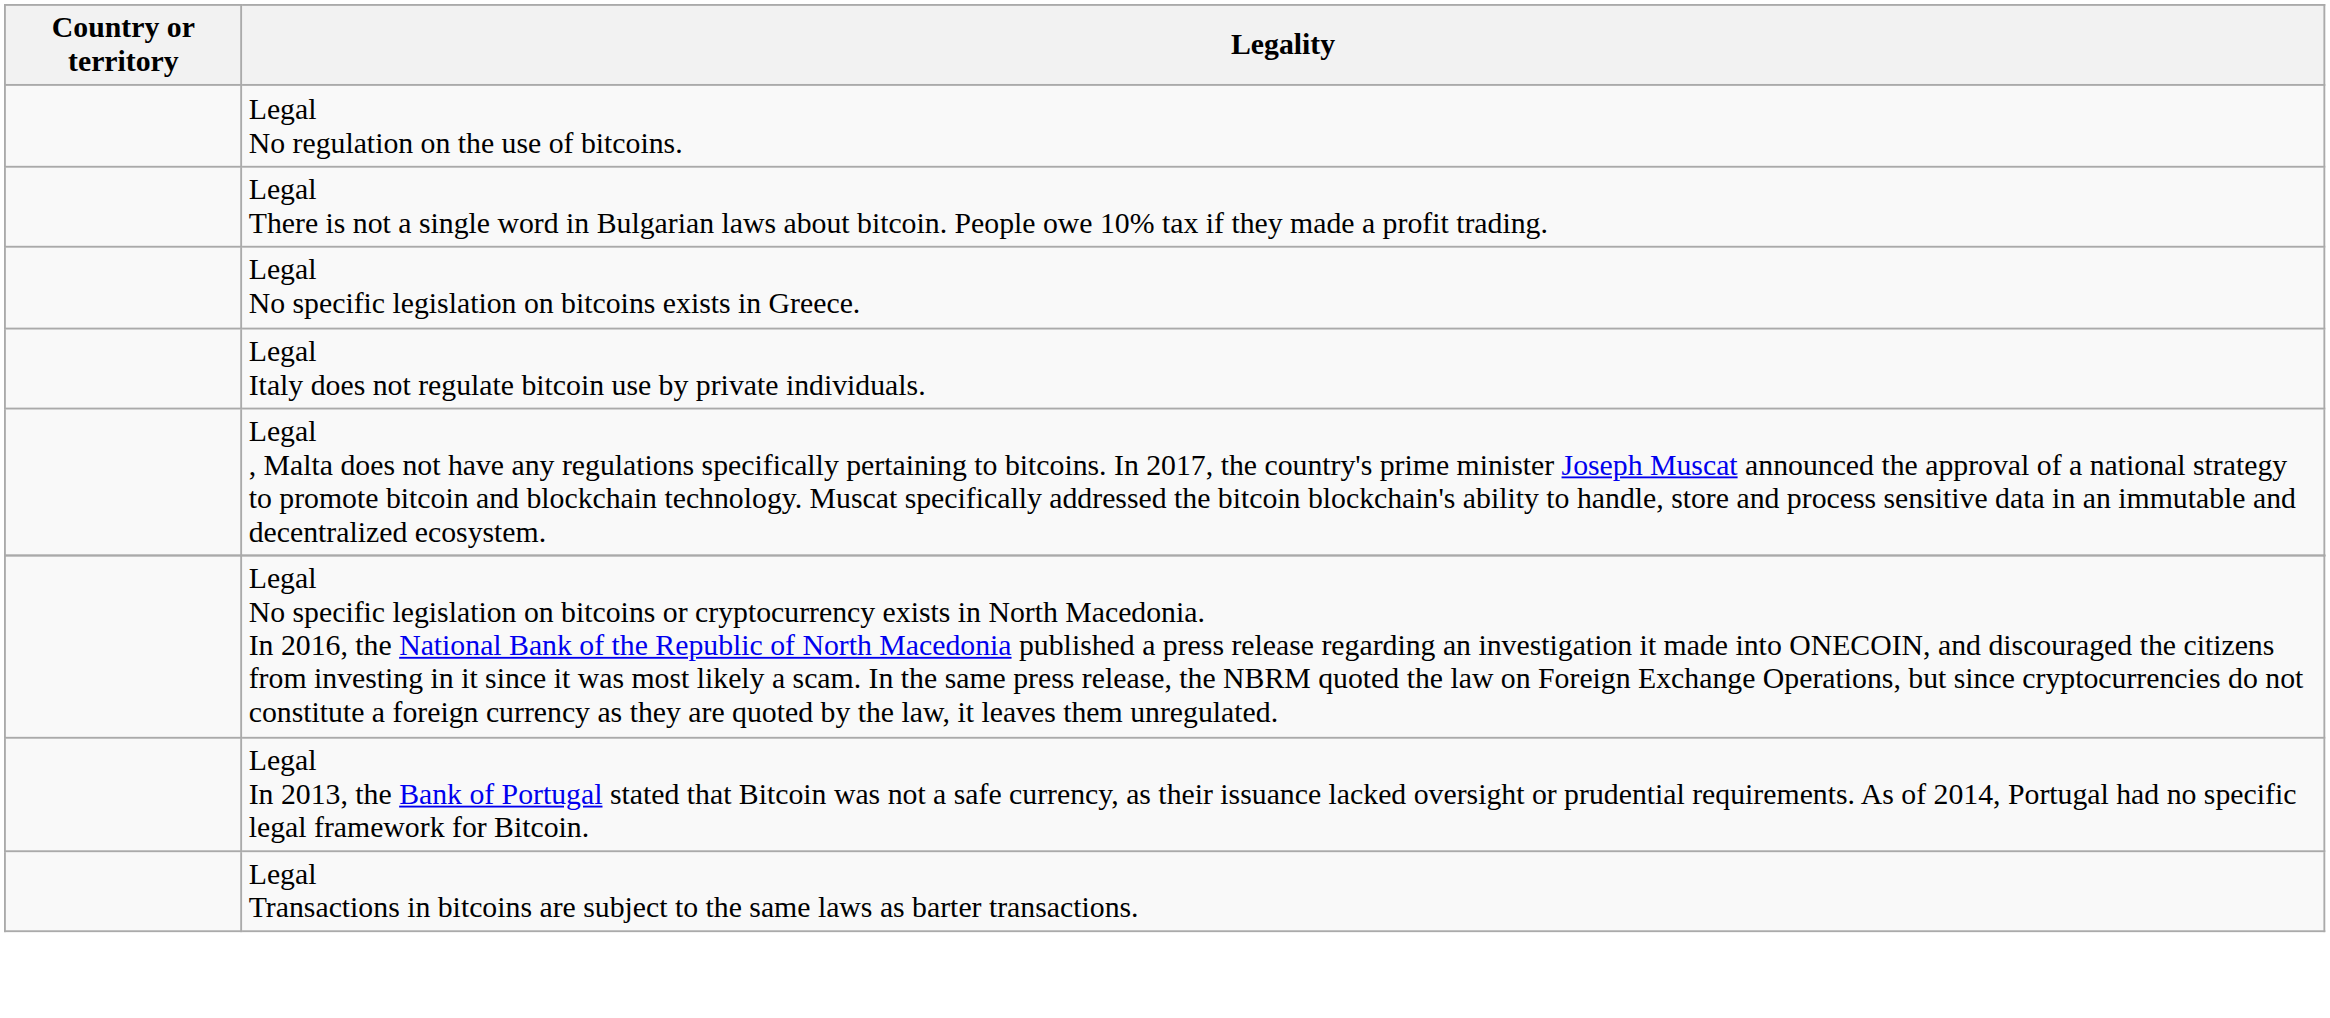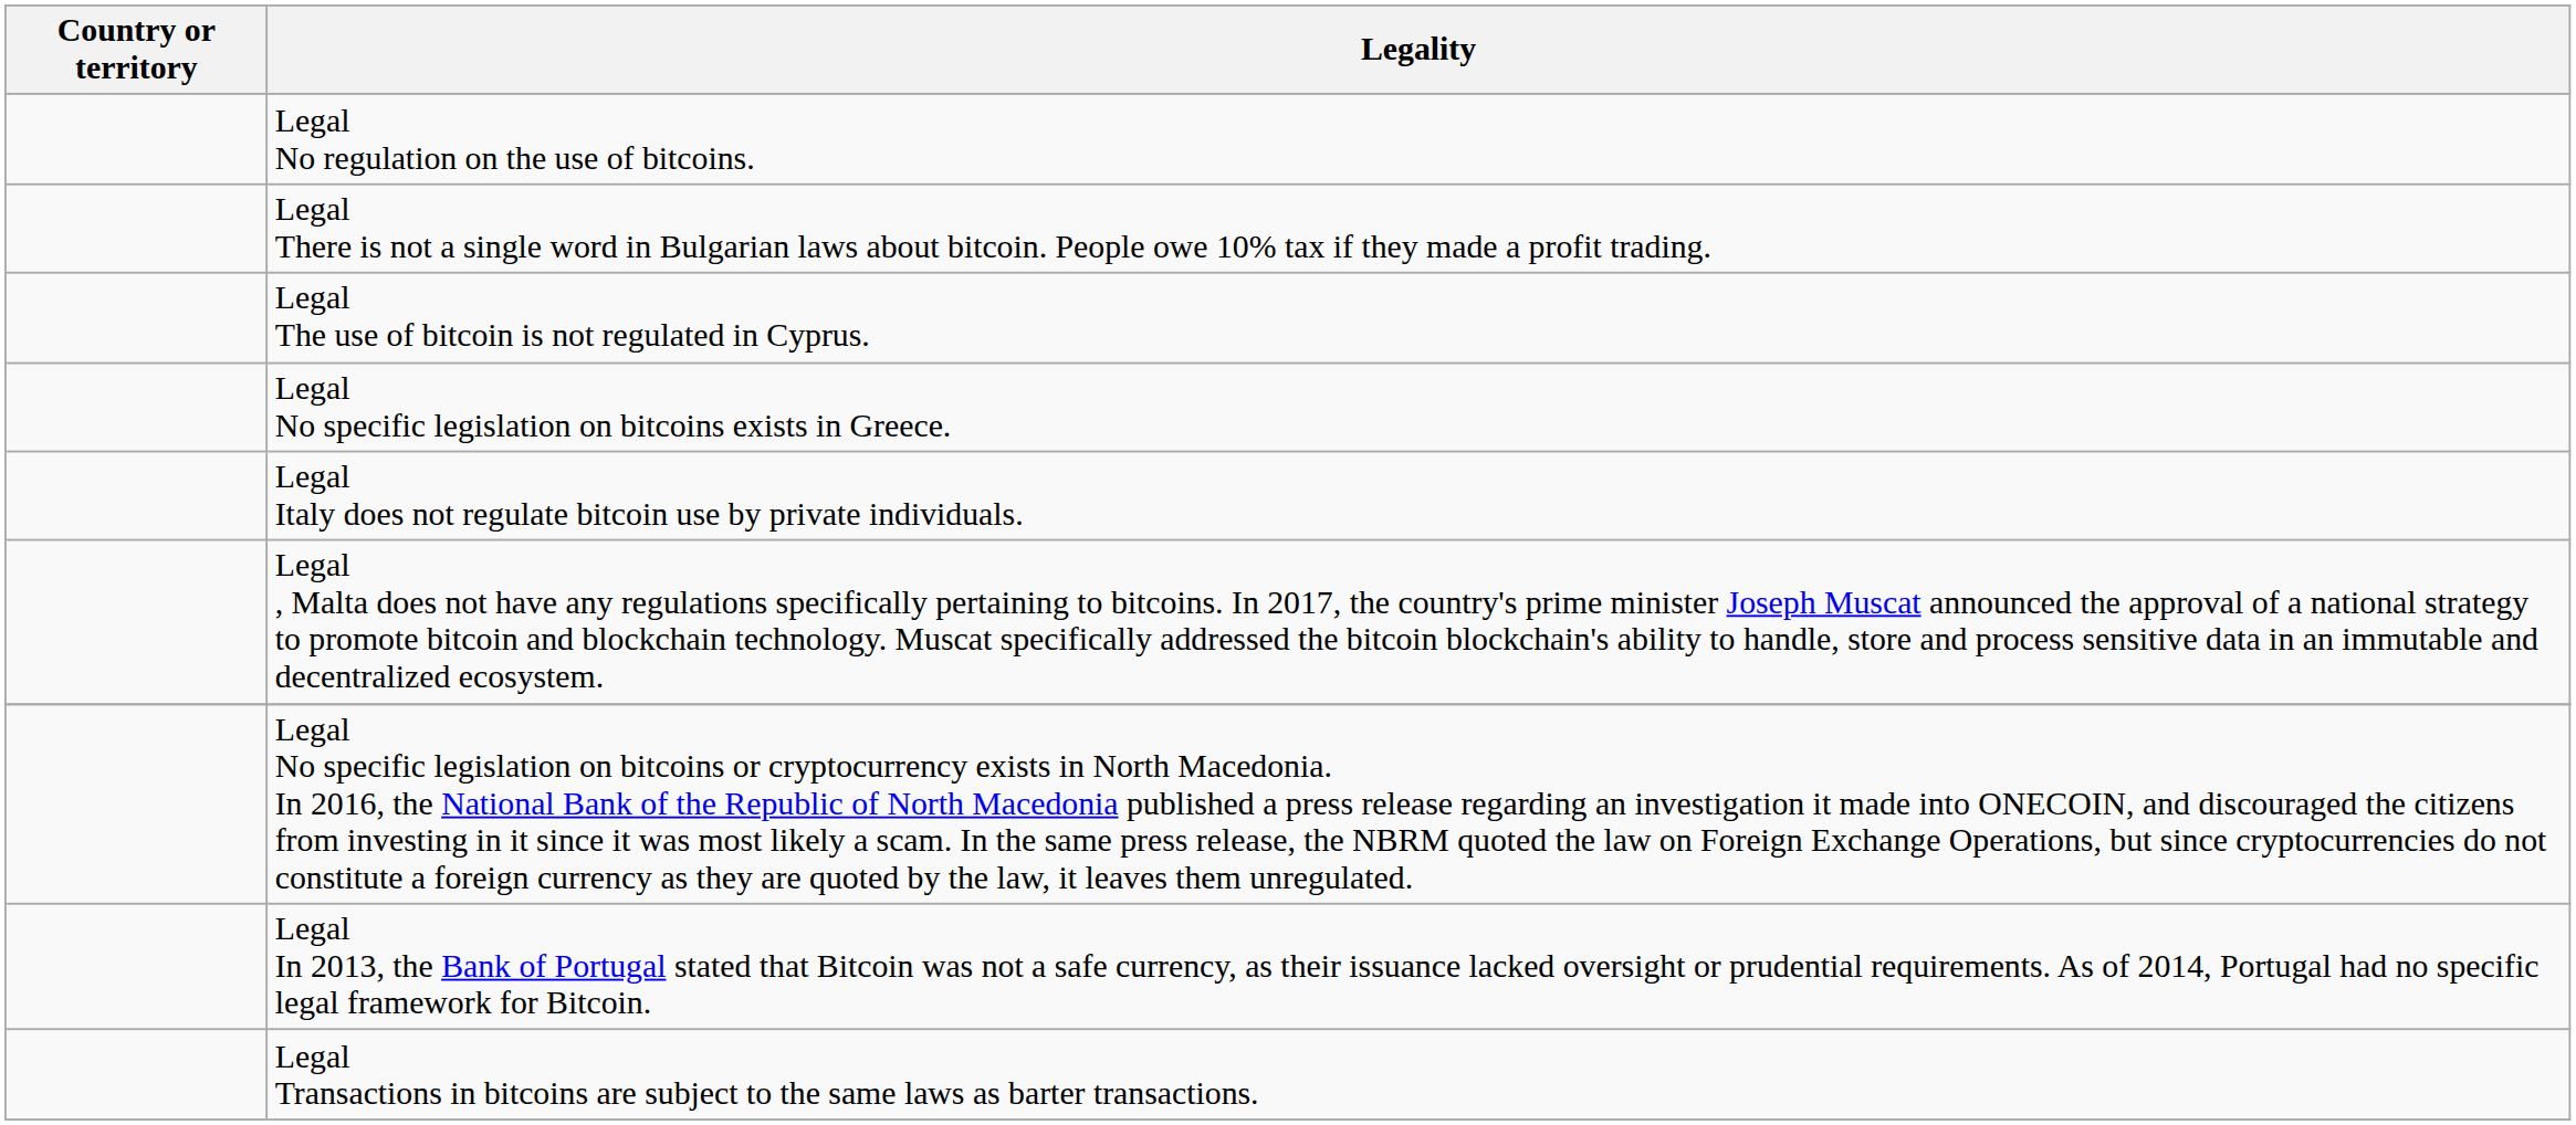 <table class="wikitable sortable" style="text-align:left">
 <tr>
 <th style="width:120px;"><strong>Country or territory</strong></th>
 <th><strong>Legality</strong></th>
 </tr>
 <tr>
 <td></td>
 <td> Legal<br>No regulation on the use of bitcoins.</td>
 </tr>
 <tr>
 <td></td>
 <td> Legal<br>There is not a single word in Bulgarian laws about bitcoin. People owe 10% tax if they made a profit trading.</td>
+</tr>
+<tr>
+<td></td>
+<td> Legal<br>The use of bitcoin is not regulated in Cyprus.</td>
 </tr>
 <tr>
 <td></td>
 <td> Legal<br>No specific legislation on bitcoins exists in Greece.</td>
 </tr>
 <tr>
 <td></td>
 <td> Legal<br>Italy does not regulate bitcoin use by private individuals.</td>
 </tr>
 <tr>
 <td></td>
 <td> Legal<br>, Malta does not have any regulations specifically pertaining to bitcoins. In 2017, the country's prime minister <a href='#'>Joseph Muscat</a> announced the approval of a national strategy to promote bitcoin and blockchain technology. Muscat specifically addressed the bitcoin blockchain's ability to handle, store and process sensitive data in an immutable and decentralized ecosystem.</td>
 </tr>
 <tr>
 </tr>
 <tr>
 <td></td>
 <td> Legal<br>No specific legislation on bitcoins or cryptocurrency exists in North Macedonia.<br>In 2016, the <a href='#'>National Bank of the Republic of North Macedonia</a> published a press release regarding an investigation it made into ONECOIN, and discouraged the citizens from investing in it since it was most likely a scam. In the same press release, the NBRM quoted the law on Foreign Exchange Operations, but since cryptocurrencies do not constitute a foreign currency as they are quoted by the law, it leaves them unregulated.</td>
 </tr>
 <tr>
 <td></td>
 <td> Legal<br>In 2013, the <a href='#'>Bank of Portugal</a> stated that Bitcoin was not a safe currency, as their issuance lacked oversight or prudential requirements. As of 2014, Portugal had no specific legal framework for Bitcoin. </td>
 </tr>
 <tr>
 <td></td>
 <td> Legal<br>Transactions in bitcoins are subject to the same laws as barter transactions.</td>
 </tr>
 </table>
